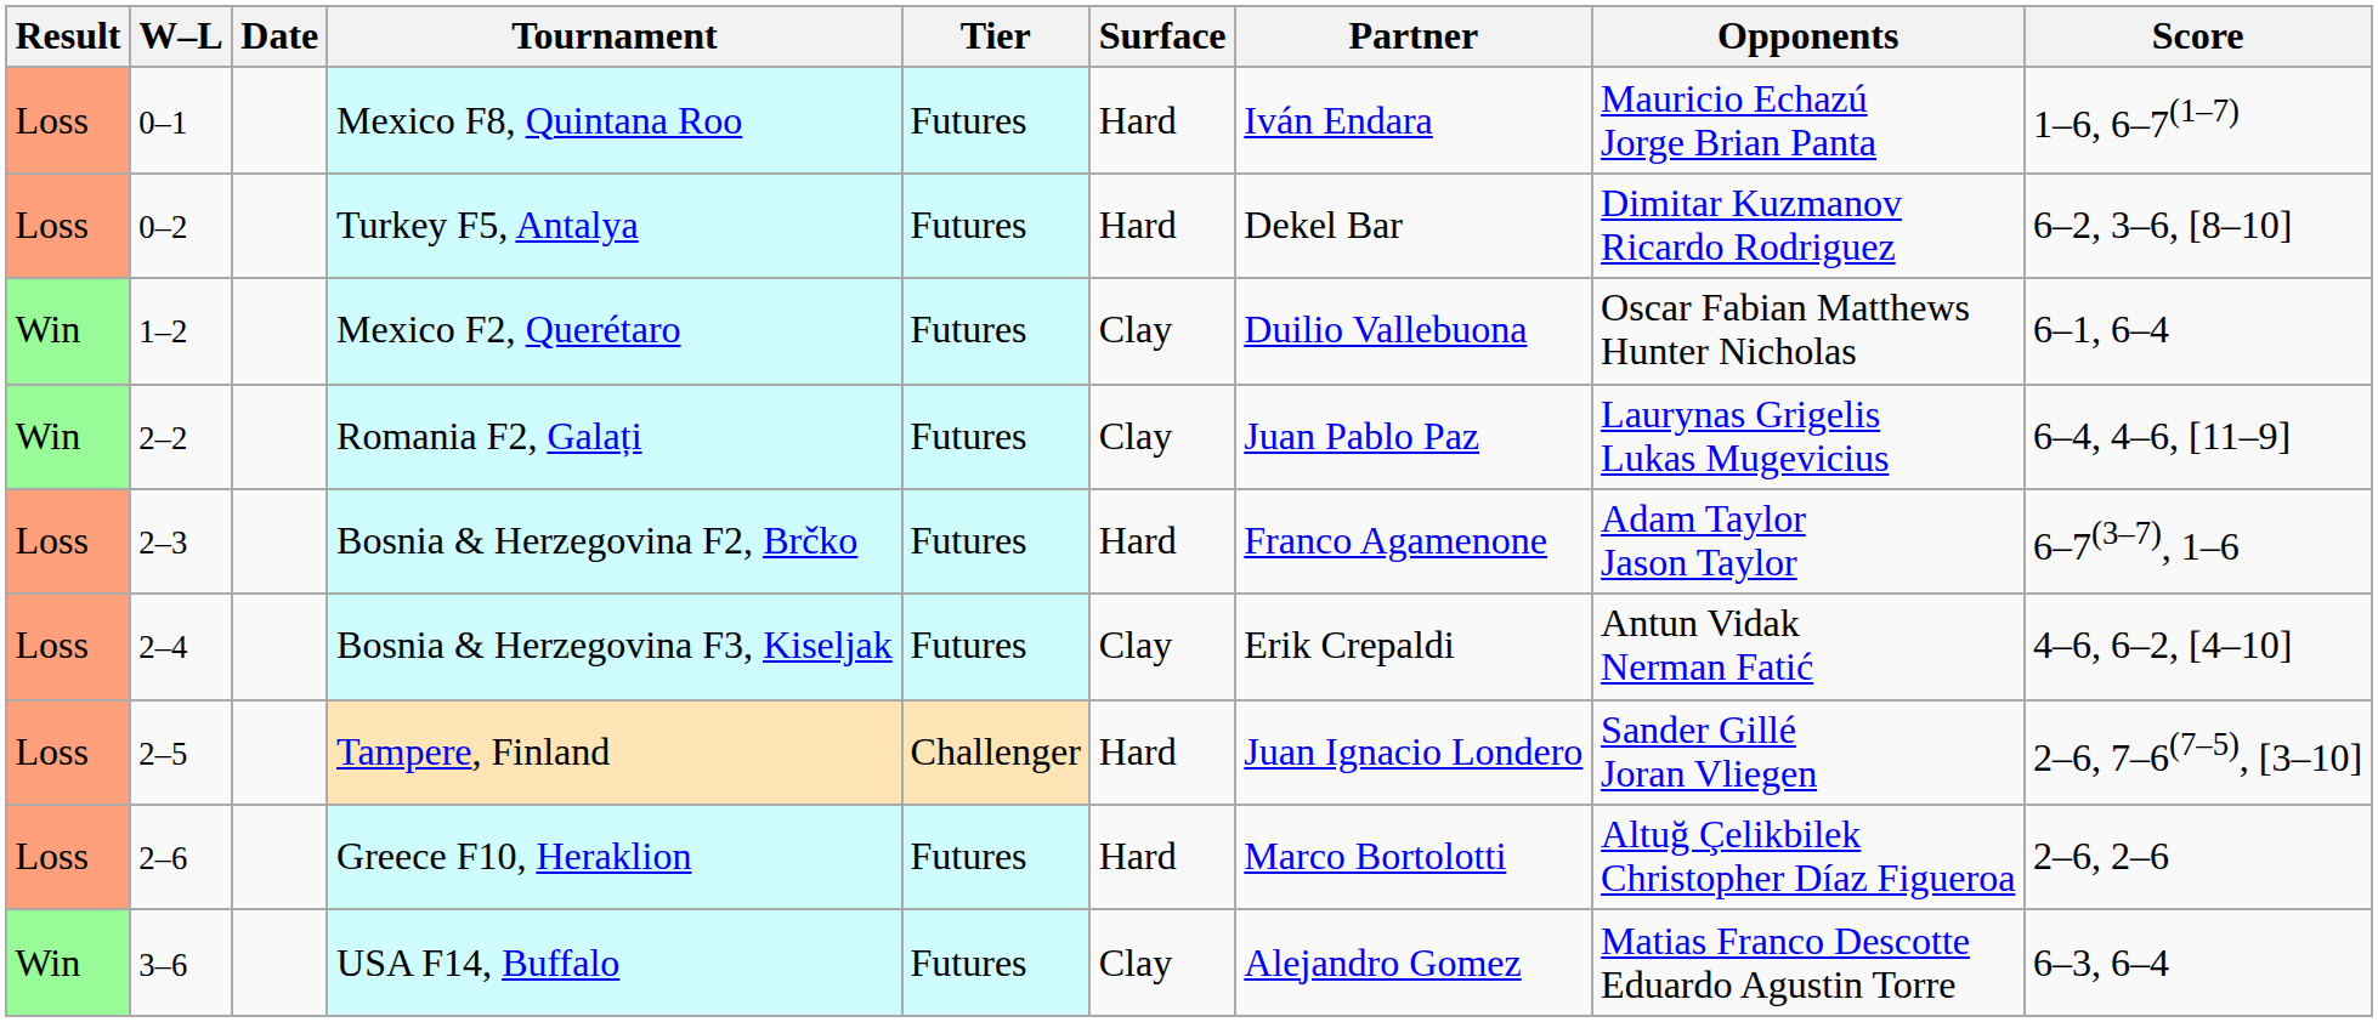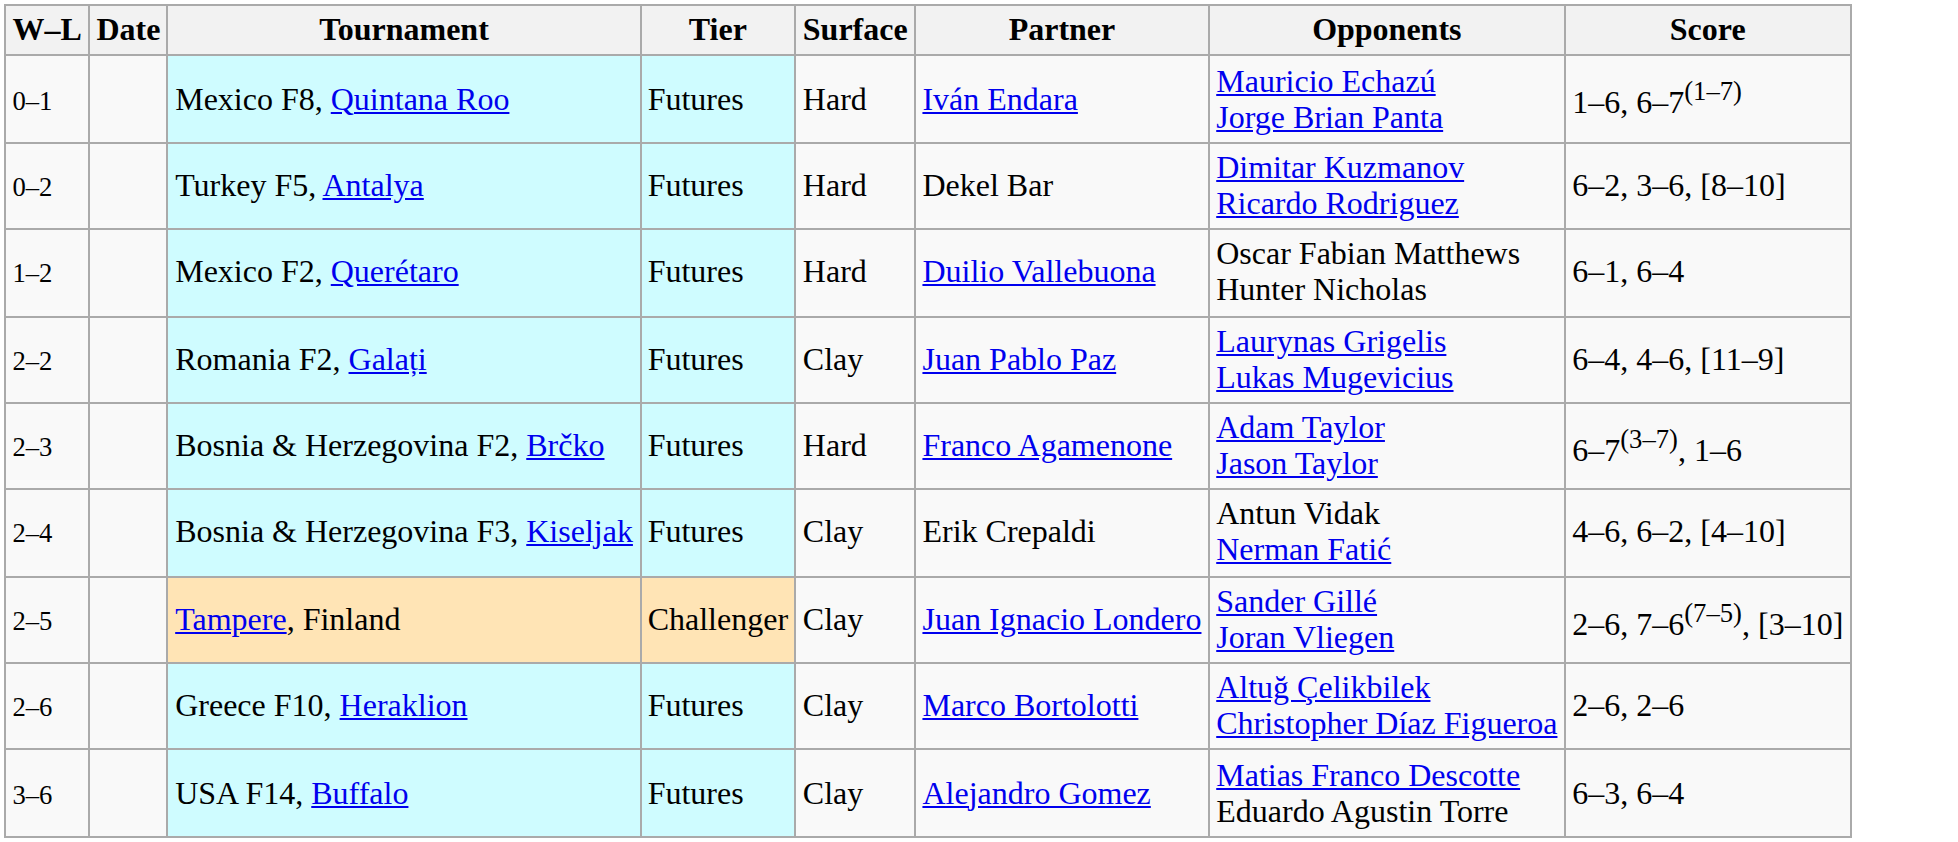 <table class="sortable wikitable">
 <tr>
-<th>Result</th>
 <th class="unsortable">W–L</th>
 <th>Date</th>
 <th>Tournament</th>
 <th>Tier</th>
 <th>Surface</th>
 <th>Partner</th>
 <th>Opponents</th>
 <th class="unsortable">Score</th>
 </tr>
 <tr>
-<td bgcolor=FFA07A>Loss</td>
 <td><small>0–1</small></td>
 <td></td>
 <td style="background:#cffcff;">Mexico F8, <a href='#'>Quintana Roo</a></td>
 <td style="background:#cffcff;">Futures</td>
 <td>Hard</td>
 <td> <a href='#'>Iván Endara</a></td>
 <td> <a href='#'>Mauricio Echazú</a> <br>  <a href='#'>Jorge Brian Panta</a></td>
 <td>1–6, 6–7<sup>(1–7)</sup></td>
 </tr>
 <tr>
-<td bgcolor=FFA07A>Loss</td>
 <td><small>0–2</small></td>
 <td></td>
 <td style="background:#cffcff;">Turkey F5, <a href='#'>Antalya</a></td>
 <td style="background:#cffcff;">Futures</td>
 <td>Hard</td>
 <td> Dekel Bar</td>
 <td> <a href='#'>Dimitar Kuzmanov</a> <br>  <a href='#'>Ricardo Rodriguez</a></td>
 <td>6–2, 3–6, [8–10]</td>
 </tr>
 <tr>
-<td bgcolor=98FB98>Win</td>
 <td><small>1–2</small></td>
 <td></td>
 <td style="background:#cffcff;">Mexico F2, <a href='#'>Querétaro</a></td>
 <td style="background:#cffcff;">Futures</td>
-<td>Clay</td>
+<td>Hard</td>
 <td> <a href='#'>Duilio Vallebuona</a></td>
 <td> Oscar Fabian Matthews <br>  Hunter Nicholas</td>
 <td>6–1, 6–4</td>
 </tr>
 <tr>
-<td bgcolor=98FB98>Win</td>
 <td><small>2–2</small></td>
 <td></td>
 <td style="background:#cffcff;">Romania F2, <a href='#'>Galați</a></td>
 <td style="background:#cffcff;">Futures</td>
 <td>Clay</td>
 <td> <a href='#'>Juan Pablo Paz</a></td>
 <td> <a href='#'>Laurynas Grigelis</a> <br>  <a href='#'>Lukas Mugevicius</a></td>
 <td>6–4, 4–6, [11–9]</td>
 </tr>
 <tr>
-<td bgcolor=FFA07A>Loss</td>
 <td><small>2–3</small></td>
 <td></td>
 <td style="background:#cffcff;">Bosnia & Herzegovina F2, <a href='#'>Brčko</a></td>
 <td style="background:#cffcff;">Futures</td>
 <td>Hard</td>
 <td> <a href='#'>Franco Agamenone</a></td>
 <td> <a href='#'>Adam Taylor</a> <br>  <a href='#'>Jason Taylor</a></td>
 <td>6–7<sup>(3–7)</sup>, 1–6</td>
 </tr>
 <tr>
-<td bgcolor=FFA07A>Loss</td>
 <td><small>2–4</small></td>
 <td></td>
 <td style="background:#cffcff;">Bosnia & Herzegovina F3, <a href='#'>Kiseljak</a></td>
 <td style="background:#cffcff;">Futures</td>
 <td>Clay</td>
 <td> Erik Crepaldi</td>
 <td> Antun Vidak <br>  <a href='#'>Nerman Fatić</a></td>
 <td>4–6, 6–2, [4–10]</td>
 </tr>
 <tr>
-<td bgcolor=FFA07A>Loss</td>
 <td><small>2–5</small></td>
 <td></td>
 <td style="background:moccasin;"><a href='#'>Tampere</a>, Finland</td>
 <td style="background:moccasin;">Challenger</td>
-<td>Hard</td>
+<td>Clay</td>
 <td> <a href='#'>Juan Ignacio Londero</a></td>
 <td> <a href='#'>Sander Gillé</a> <br>  <a href='#'>Joran Vliegen</a></td>
 <td>2–6, 7–6<sup>(7–5)</sup>, [3–10]</td>
 </tr>
 <tr>
-<td bgcolor=FFA07A>Loss</td>
 <td><small>2–6</small></td>
 <td></td>
 <td style="background:#cffcff;">Greece F10, <a href='#'>Heraklion</a></td>
 <td style="background:#cffcff;">Futures</td>
-<td>Hard</td>
+<td>Clay</td>
 <td> <a href='#'>Marco Bortolotti</a></td>
 <td> <a href='#'>Altuğ Çelikbilek</a> <br>  <a href='#'>Christopher Díaz Figueroa</a></td>
 <td>2–6, 2–6</td>
 </tr>
 <tr>
-<td bgcolor=98FB98>Win</td>
 <td><small>3–6</small></td>
 <td></td>
 <td style="background:#cffcff;">USA F14, <a href='#'>Buffalo</a></td>
 <td style="background:#cffcff;">Futures</td>
 <td>Clay</td>
 <td> <a href='#'>Alejandro Gomez</a></td>
 <td> <a href='#'>Matias Franco Descotte</a> <br>  Eduardo Agustin Torre</td>
 <td>6–3, 6–4</td>
 </tr>
 </table>
